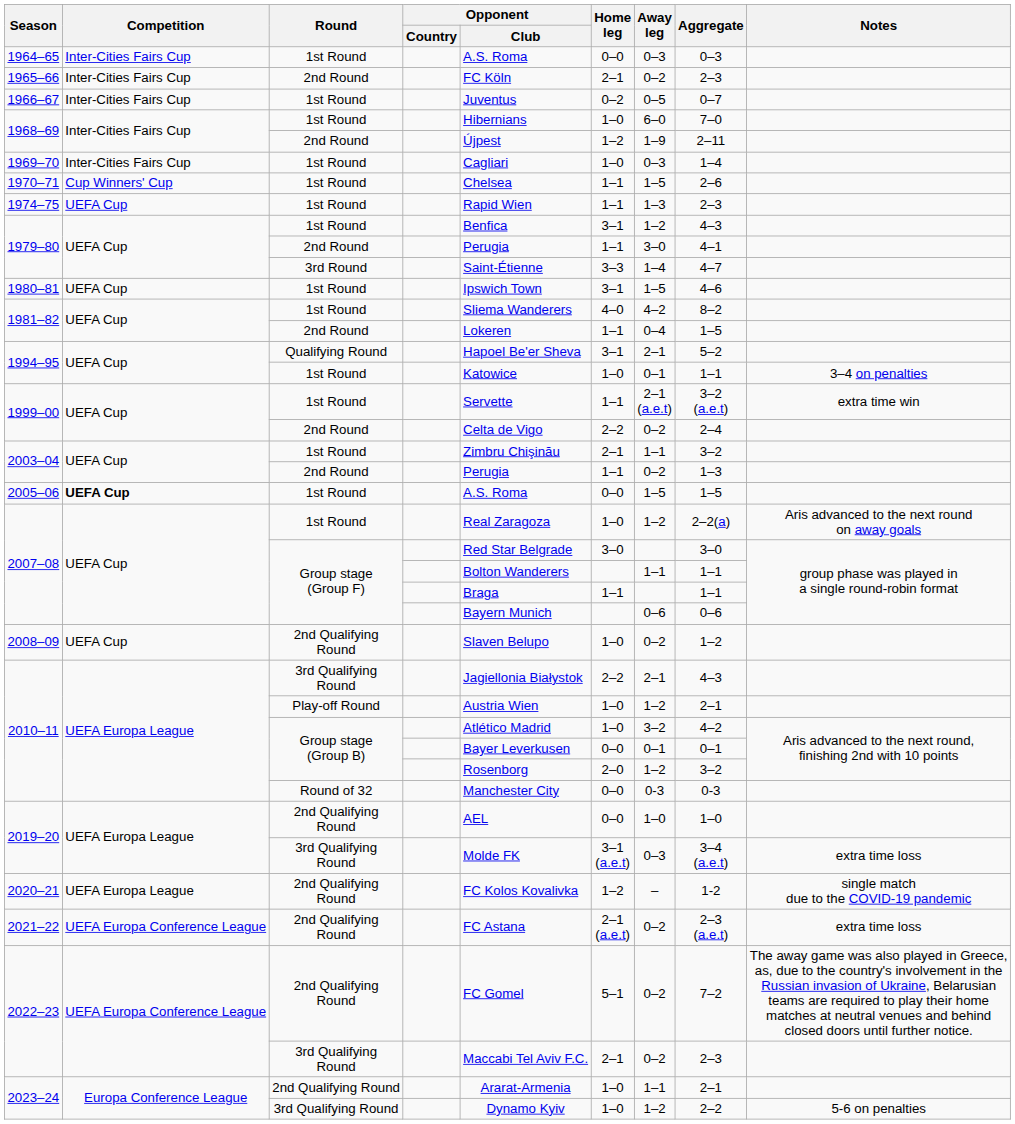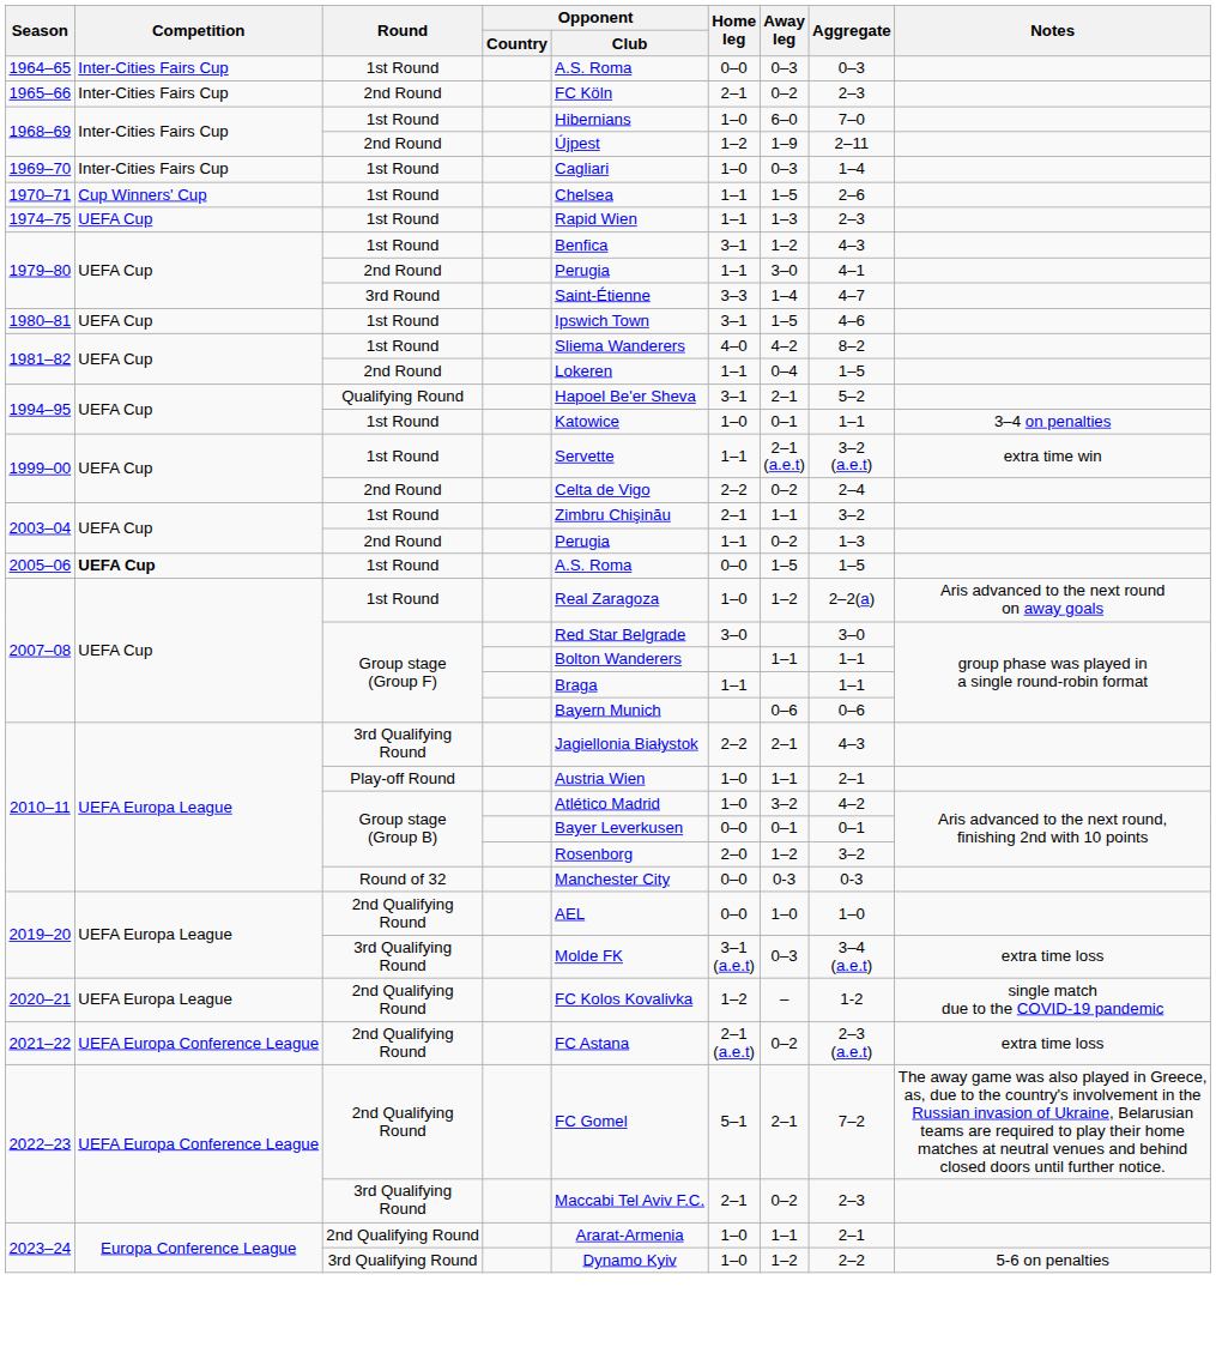 <table class="wikitable" style="text-align:center; width:85%; white-space:nowrap">
 <tr>
 <th rowspan="2" style="width:8%;">Season</th>
 <th rowspan="2" style="width:18%;">Competition</th>
 <th rowspan="2" style="width:10%;">Round</th>
 <th colspan="2" style="width:32%;">Opponent</th>
 <th rowspan="2" style="width:6%;">Home<br>leg</th>
 <th rowspan="2" style="width:6%;">Away<br>leg</th>
 <th rowspan="2" style="width:6%;">Aggregate</th>
 <th rowspan="2" style="width:16%;">Notes</th>
 </tr>
 <tr>
 <th>Country</th>
 <th>Club</th>
 </tr>
 <tr>
 <td><a href='#'>1964–65</a></td>
 <td align=left><a href='#'>Inter-Cities Fairs Cup</a></td>
 <td>1st Round</td>
 <td align=left></td>
 <td align=left><a href='#'>A.S. Roma</a></td>
 <td>0–0</td>
 <td>0–3</td>
 <td>0–3</td>
 <td></td>
 </tr>
 <tr>
 <td><a href='#'>1965–66</a></td>
 <td align=left>Inter-Cities Fairs Cup</td>
 <td>2nd Round</td>
 <td align=left></td>
 <td align=left><a href='#'>FC Köln</a></td>
 <td>2–1</td>
 <td>0–2</td>
 <td>2–3</td>
-<td></td>
-</tr>
-<tr>
-<td><a href='#'>1966–67</a></td>
-<td align=left>Inter-Cities Fairs Cup</td>
-<td>1st Round</td>
-<td align=left></td>
-<td align=left><a href='#'>Juventus</a></td>
-<td>0–2</td>
-<td>0–5</td>
-<td>0–7</td>
 <td></td>
 </tr>
 <tr>
 <td rowspan=2><a href='#'>1968–69</a></td>
 <td rowspan=2 align=left>Inter-Cities Fairs Cup</td>
 <td>1st Round</td>
 <td align=left></td>
 <td align=left><a href='#'>Hibernians</a></td>
 <td>1–0</td>
 <td>6–0</td>
 <td>7–0</td>
 <td></td>
 </tr>
 <tr>
 <td>2nd Round</td>
 <td align=left></td>
 <td align=left><a href='#'>Újpest</a></td>
 <td>1–2</td>
 <td>1–9</td>
 <td>2–11</td>
 <td></td>
 </tr>
 <tr>
 <td><a href='#'>1969–70</a></td>
 <td align=left>Inter-Cities Fairs Cup</td>
 <td>1st Round</td>
 <td align=left></td>
 <td align=left><a href='#'>Cagliari</a></td>
 <td>1–0</td>
 <td>0–3</td>
 <td>1–4</td>
 <td></td>
 </tr>
 <tr>
 <td><a href='#'>1970–71</a></td>
 <td align=left><a href='#'>Cup Winners' Cup</a></td>
 <td>1st Round</td>
 <td align=left></td>
 <td align=left><a href='#'>Chelsea</a></td>
 <td>1–1</td>
 <td>1–5</td>
 <td>2–6</td>
 <td></td>
 </tr>
 <tr>
 <td><a href='#'>1974–75</a></td>
 <td align=left><a href='#'>UEFA Cup</a></td>
 <td>1st Round</td>
 <td align=left></td>
 <td align=left><a href='#'>Rapid Wien</a></td>
 <td>1–1</td>
 <td>1–3</td>
 <td>2–3</td>
 <td></td>
 </tr>
 <tr>
 <td rowspan=3><a href='#'>1979–80</a></td>
 <td rowspan=3 align=left>UEFA Cup</td>
 <td>1st Round</td>
 <td align=left></td>
 <td align=left><a href='#'>Benfica</a></td>
 <td>3–1</td>
 <td>1–2</td>
 <td>4–3</td>
 <td></td>
 </tr>
 <tr>
 <td>2nd Round</td>
 <td align=left></td>
 <td align=left><a href='#'>Perugia</a></td>
 <td>1–1</td>
 <td>3–0</td>
 <td>4–1</td>
 <td></td>
 </tr>
 <tr>
 <td>3rd Round</td>
 <td align=left></td>
 <td align=left><a href='#'>Saint-Étienne</a></td>
 <td>3–3</td>
 <td>1–4</td>
 <td>4–7</td>
 <td></td>
 </tr>
 <tr>
 <td><a href='#'>1980–81</a></td>
 <td align=left>UEFA Cup</td>
 <td>1st Round</td>
 <td align=left></td>
 <td align=left><a href='#'>Ipswich Town</a></td>
 <td>3–1</td>
 <td>1–5</td>
 <td>4–6</td>
 <td></td>
 </tr>
 <tr>
 <td rowspan=2><a href='#'>1981–82</a></td>
 <td rowspan=2 align=left>UEFA Cup</td>
 <td>1st Round</td>
 <td align=left></td>
 <td align=left><a href='#'>Sliema Wanderers</a></td>
 <td>4–0</td>
 <td>4–2</td>
 <td>8–2</td>
 <td></td>
 </tr>
 <tr>
 <td>2nd Round</td>
 <td align=left></td>
 <td align=left><a href='#'>Lokeren</a></td>
 <td>1–1</td>
 <td>0–4</td>
 <td>1–5</td>
 <td></td>
 </tr>
 <tr>
 <td rowspan=2><a href='#'>1994–95</a></td>
 <td rowspan=2 align=left>UEFA Cup</td>
 <td>Qualifying Round</td>
 <td align=left></td>
 <td align=left><a href='#'>Hapoel Be'er Sheva</a></td>
 <td>3–1</td>
 <td>2–1</td>
 <td>5–2</td>
 <td></td>
 </tr>
 <tr>
 <td>1st Round</td>
 <td align=left></td>
 <td align=left><a href='#'>Katowice</a></td>
 <td>1–0</td>
 <td>0–1</td>
 <td>1–1</td>
 <td>3–4 <a href='#'>on penalties</a></td>
 </tr>
 <tr>
 <td rowspan=2><a href='#'>1999–00</a></td>
 <td rowspan=2 align=left>UEFA Cup</td>
 <td>1st Round</td>
 <td align=left></td>
 <td align=left><a href='#'>Servette</a></td>
 <td>1–1</td>
 <td>2–1<br>(<a href='#'>a.e.t</a>)</td>
 <td>3–2<br>(<a href='#'>a.e.t</a>)</td>
 <td>extra time win</td>
 </tr>
 <tr>
 <td>2nd Round</td>
 <td align=left></td>
 <td align=left><a href='#'>Celta de Vigo</a></td>
 <td>2–2</td>
 <td>0–2</td>
 <td>2–4</td>
 <td></td>
 </tr>
 <tr>
 <td rowspan=2><a href='#'>2003–04</a></td>
 <td rowspan=2 align=left>UEFA Cup</td>
 <td>1st Round</td>
 <td align=left></td>
 <td align=left><a href='#'>Zimbru Chişinău</a></td>
 <td>2–1</td>
 <td>1–1</td>
 <td>3–2</td>
 <td></td>
 </tr>
 <tr>
 <td>2nd Round</td>
 <td align=left></td>
 <td align=left><a href='#'>Perugia</a></td>
 <td>1–1</td>
 <td>0–2</td>
 <td>1–3</td>
 <td></td>
 </tr>
 <tr>
 <td><a href='#'>2005–06</a></td>
 <td align=left><strong>UEFA Cup</strong></td>
 <td>1st Round</td>
 <td align=left></td>
 <td align=left><a href='#'>A.S. Roma</a></td>
 <td>0–0</td>
 <td>1–5</td>
 <td>1–5</td>
 <td></td>
 </tr>
 <tr>
 <td rowspan=5><a href='#'>2007–08</a></td>
 <td rowspan=5 align=left>UEFA Cup</td>
 <td>1st Round</td>
 <td align=left></td>
 <td align=left><a href='#'>Real Zaragoza</a></td>
 <td>1–0</td>
 <td>1–2</td>
 <td>2–2(<a href='#'>a</a>)</td>
 <td>Aris advanced to the next round<br>on <a href='#'>away goals</a></td>
 </tr>
 <tr>
 <td rowspan="4">Group stage<br>(Group F)</td>
 <td align=left></td>
 <td align=left><a href='#'>Red Star Belgrade</a></td>
 <td>3–0</td>
 <td></td>
 <td>3–0</td>
 <td rowspan="4">group phase was played in<br>a single round-robin format</td>
 </tr>
 <tr>
 <td align=left></td>
 <td align=left><a href='#'>Bolton Wanderers</a></td>
 <td></td>
 <td>1–1</td>
 <td>1–1</td>
 </tr>
 <tr>
 <td align=left></td>
 <td align=left><a href='#'>Braga</a></td>
 <td>1–1</td>
 <td></td>
 <td>1–1</td>
 </tr>
 <tr>
 <td align=left></td>
 <td align=left><a href='#'>Bayern Munich</a></td>
 <td></td>
 <td>0–6</td>
 <td>0–6</td>
 </tr>
 <tr>
-<td><a href='#'>2008–09</a></td>
-<td align=left>UEFA Cup</td>
-<td>2nd Qualifying<br>Round</td>
-<td align=left></td>
-<td align=left><a href='#'>Slaven Belupo</a></td>
-<td>1–0</td>
-<td>0–2</td>
-<td>1–2</td>
-<td></td>
-</tr>
-<tr>
 <td rowspan=6><a href='#'>2010–11</a></td>
 <td rowspan=6 align=left><a href='#'>UEFA Europa League</a></td>
 <td>3rd Qualifying<br>Round</td>
 <td align=left></td>
 <td align=left><a href='#'>Jagiellonia Białystok</a></td>
 <td>2–2</td>
 <td>2–1</td>
 <td>4–3</td>
 <td></td>
 </tr>
 <tr>
 <td>Play-off Round</td>
 <td align=left></td>
 <td align=left><a href='#'>Austria Wien</a></td>
 <td>1–0</td>
-<td>1–2</td>
+<td>1–1</td>
 <td>2–1</td>
 <td></td>
 </tr>
 <tr>
 <td rowspan="3">Group stage<br>(Group B)</td>
 <td align=left></td>
 <td align=left><a href='#'>Atlético Madrid</a></td>
 <td>1–0</td>
 <td>3–2</td>
 <td>4–2</td>
 <td rowspan="3">Aris advanced to the next round,<br>finishing 2nd with 10 points</td>
 </tr>
 <tr>
 <td align=left></td>
 <td align=left><a href='#'>Bayer Leverkusen</a></td>
 <td>0–0</td>
 <td>0–1</td>
 <td>0–1</td>
 </tr>
 <tr>
 <td align=left></td>
 <td align=left><a href='#'>Rosenborg</a></td>
 <td>2–0</td>
 <td>1–2</td>
 <td>3–2</td>
 </tr>
 <tr>
 <td>Round of 32</td>
 <td align=left></td>
 <td align=left><a href='#'>Manchester City</a></td>
 <td>0–0</td>
 <td>0-3</td>
 <td>0-3</td>
 <td></td>
 </tr>
 <tr>
 <td rowspan=2><a href='#'>2019–20</a></td>
 <td rowspan=2 align=left>UEFA Europa League</td>
 <td>2nd Qualifying<br>Round</td>
 <td align=left></td>
 <td align=left><a href='#'>AEL</a></td>
 <td>0–0</td>
 <td>1–0</td>
 <td>1–0</td>
 <td></td>
 </tr>
 <tr>
 <td>3rd Qualifying<br>Round</td>
 <td align=left></td>
 <td align=left><a href='#'>Molde FK</a></td>
 <td>3–1<br>(<a href='#'>a.e.t</a>)</td>
 <td>0–3</td>
 <td>3–4<br>(<a href='#'>a.e.t</a>)</td>
 <td>extra time loss</td>
 </tr>
 <tr>
 <td><a href='#'>2020–21</a></td>
 <td align=left>UEFA Europa League</td>
 <td>2nd Qualifying<br>Round</td>
 <td align=left></td>
 <td align=left><a href='#'>FC Kolos Kovalivka</a></td>
 <td>1–2</td>
 <td>–</td>
 <td>1-2</td>
 <td>single match<br>due to the <a href='#'>COVID-19 pandemic</a></td>
 </tr>
 <tr>
 <td><a href='#'>2021–22</a></td>
 <td align=left><a href='#'>UEFA Europa Conference League</a></td>
 <td>2nd Qualifying<br>Round</td>
 <td align=left></td>
 <td align=left><a href='#'>FC Astana</a></td>
 <td>2–1<br>(<a href='#'>a.e.t</a>)</td>
 <td>0–2</td>
 <td>2–3<br>(<a href='#'>a.e.t</a>)</td>
 <td>extra time loss</td>
 </tr>
 <tr>
 <td rowspan=2><a href='#'>2022–23</a></td>
 <td rowspan=2 align=left><a href='#'>UEFA Europa Conference League</a></td>
 <td>2nd Qualifying<br>Round</td>
 <td align=left></td>
 <td align=left><a href='#'>FC Gomel</a></td>
 <td>5–1</td>
-<td>0–2</td>
+<td>2–1</td>
 <td>7–2</td>
 <td>The away game was also played in Greece,<br>as, due to the country's involvement in the<br><a href='#'>Russian invasion of Ukraine</a>, Belarusian<br>teams are required to play their home<br>matches at neutral venues and behind<br>closed doors until further notice.</td>
 </tr>
 <tr>
 <td>3rd Qualifying<br>Round</td>
 <td align=left></td>
 <td align=left><a href='#'>Maccabi Tel Aviv F.C.</a></td>
 <td>2–1</td>
 <td>0–2</td>
 <td>2–3</td>
 <td></td>
 </tr>
 <tr>
 <td rowspan=2><a href='#'>2023–24</a></td>
 <td rowspan=2><a href='#'>Europa Conference League</a></td>
 <td>2nd Qualifying Round</td>
 <td></td>
 <td><a href='#'>Ararat-Armenia</a></td>
 <td>1–0</td>
 <td>1–1</td>
 <td>2–1</td>
 <td></td>
 </tr>
 <tr>
 <td>3rd Qualifying Round</td>
 <td></td>
 <td><a href='#'>Dynamo Kyiv</a></td>
 <td>1–0</td>
 <td>1–2</td>
 <td>2–2</td>
 <td>5-6 on penalties</td>
 </tr>
 </table>
